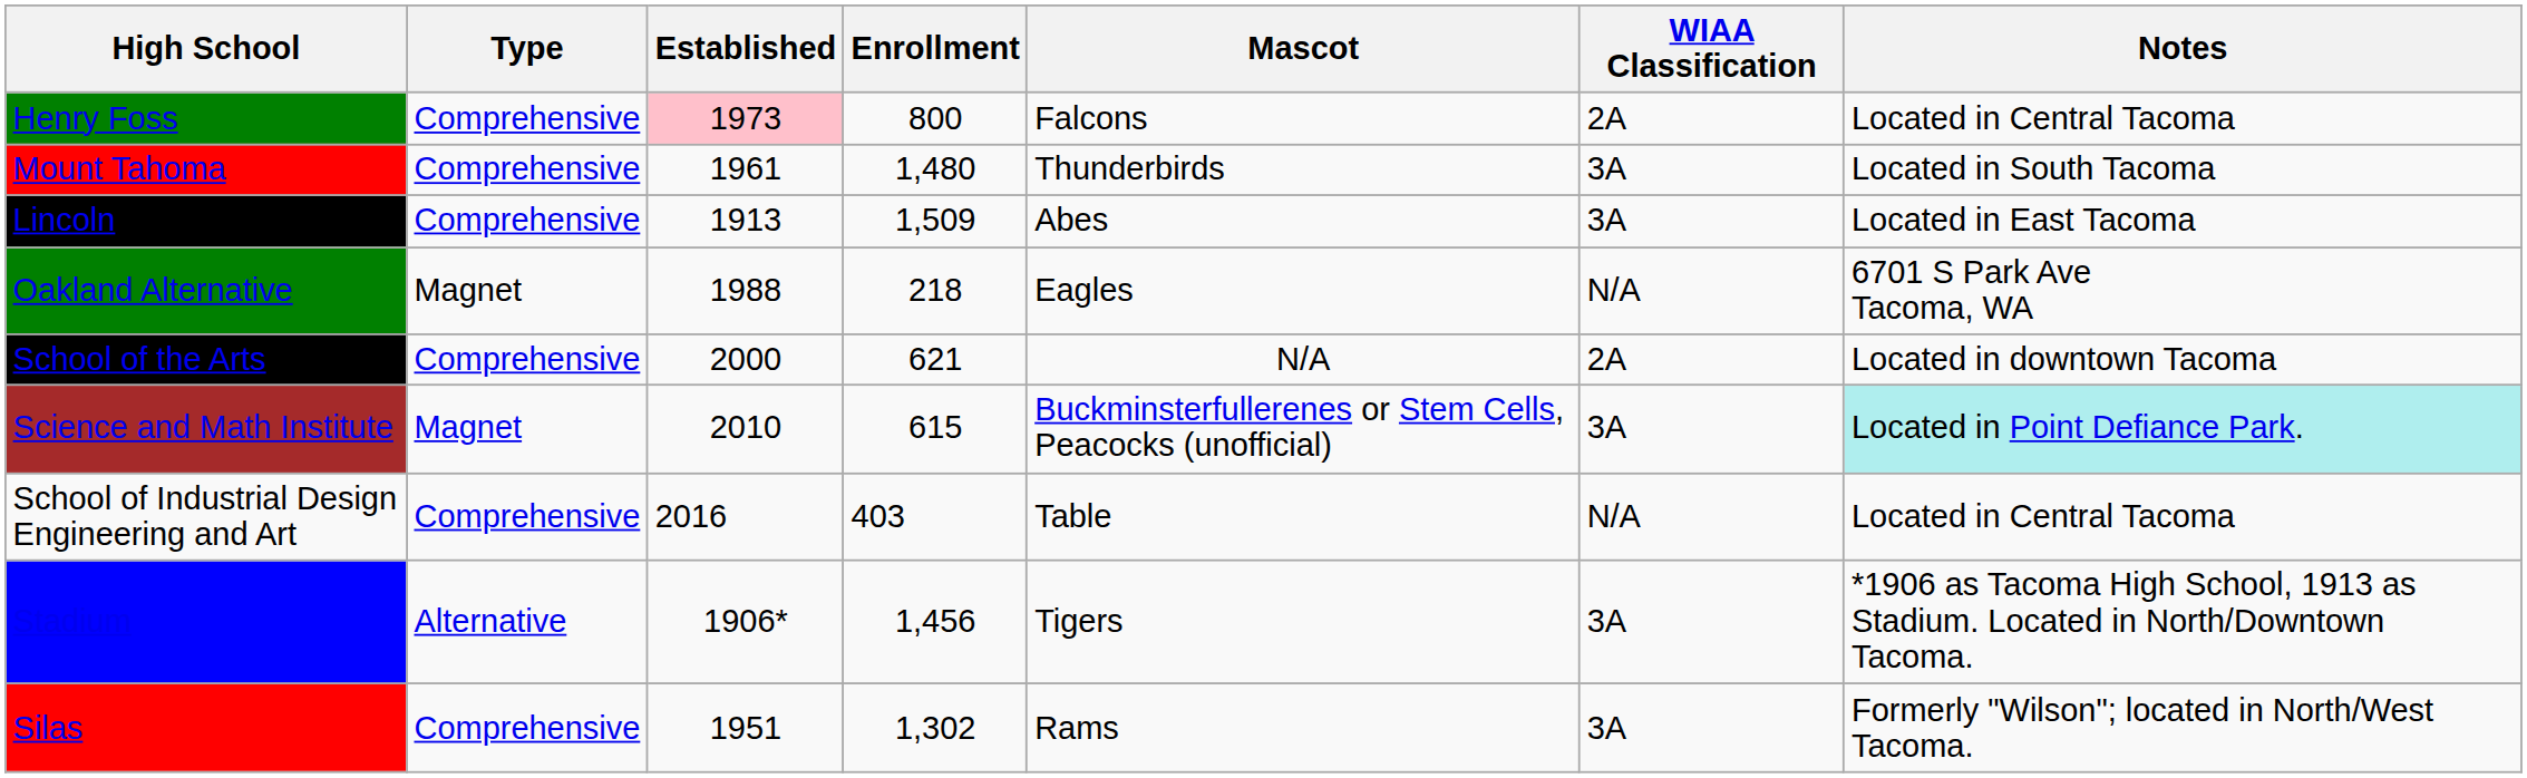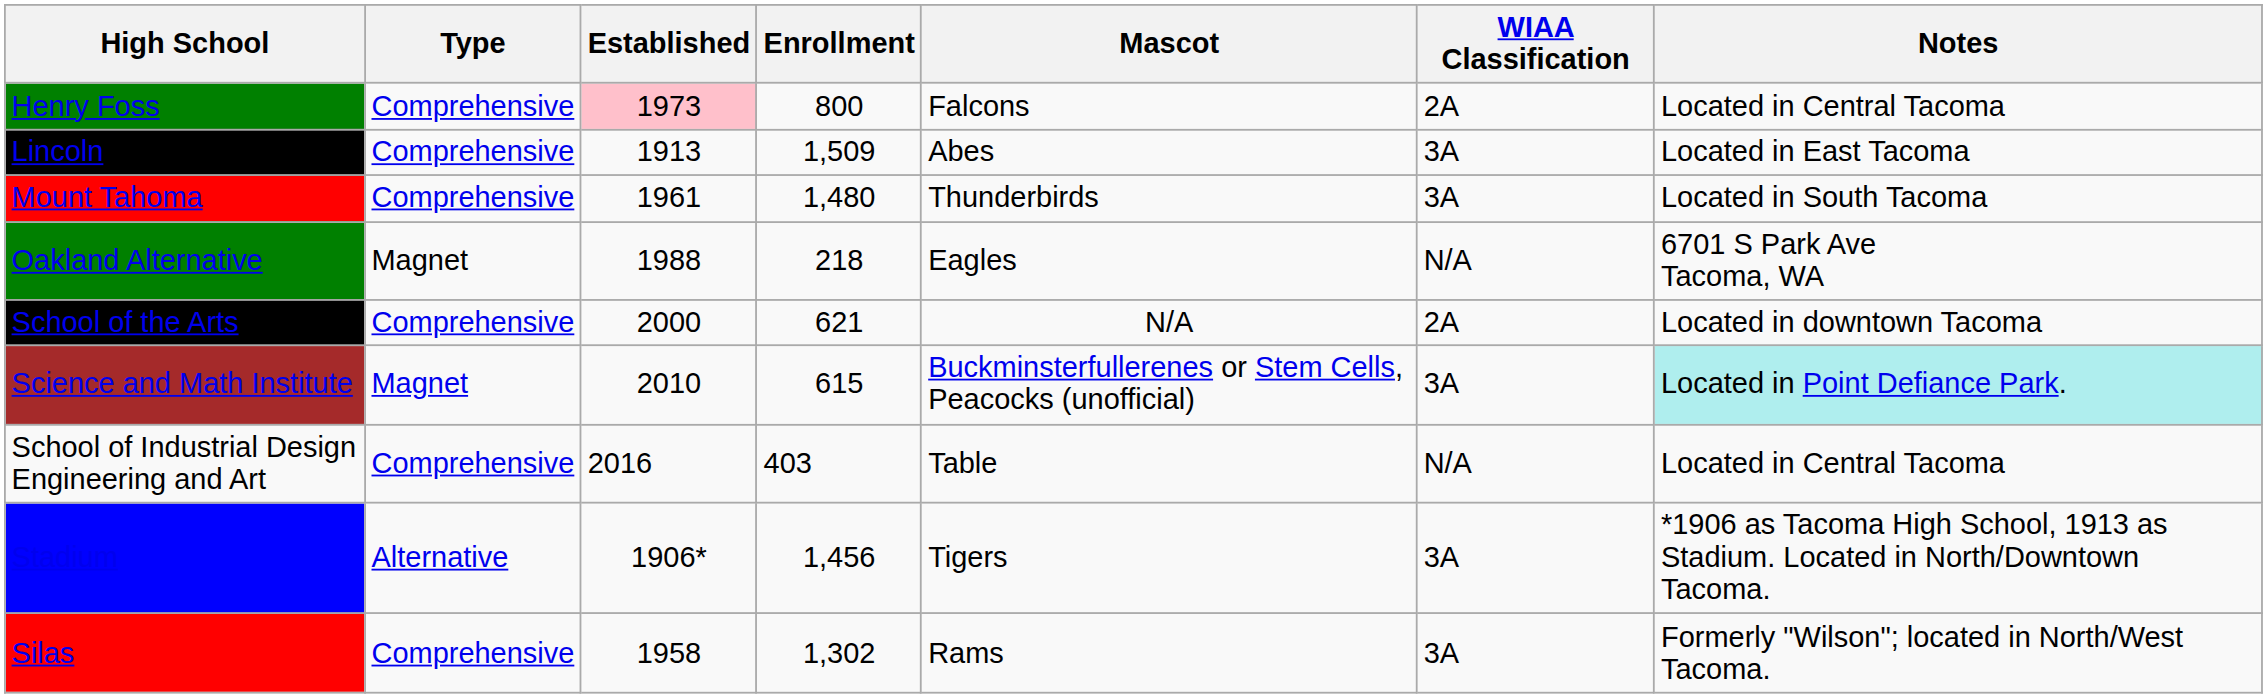 <table class="wikitable sortable">
 <tr>
 <th>High School</th>
 <th class="unsortable">Type</th>
 <th>Established</th>
 <th>Enrollment</th>
 <th class="unsortable">Mascot</th>
 <th><a href='#'>WIAA</a> Classification </th>
 <th class="unsortable">Notes</th>
 </tr>
 <tr>
 <td style="color: white; background-color:green;"><a href='#'><span>Henry Foss</span></a></td>
 <td><a href='#'>Comprehensive</a></td>
 <td align="center" style="background: pink;">1973</td>
 <td align="center">800</td>
 <td>Falcons</td>
 <td>2A</td>
 <td>Located in Central Tacoma</td>
 </tr>
 <tr>
+<td style="color: white; background-color:black;"><a href='#'><span>Lincoln</span></a></td>
+<td><a href='#'>Comprehensive</a></td>
+<td align="center">1913</td>
+<td align="center">1,509</td>
+<td>Abes</td>
+<td>3A</td>
+<td>Located in East Tacoma</td>
+</tr>
+<tr>
 <td style="color: white; background-color:RED;"><a href='#'><span>Mount Tahoma</span></a></td>
 <td><a href='#'>Comprehensive</a></td>
 <td align="center">1961</td>
 <td align="center">1,480</td>
 <td>Thunderbirds</td>
 <td>3A</td>
 <td>Located in South Tacoma</td>
-</tr>
-<tr>
-<td style="color: white; background-color:black;"><a href='#'><span>Lincoln</span></a></td>
-<td><a href='#'>Comprehensive</a></td>
-<td align="center">1913</td>
-<td align="center">1,509</td>
-<td>Abes</td>
-<td>3A</td>
-<td>Located in East Tacoma</td>
 </tr>
 <tr>
 <td style="color: white; background-color:green;"><a href='#'><span>Oakland Alternative</span></a></td>
 <td>Magnet</td>
 <td align="center">1988</td>
 <td align="center">218</td>
 <td>Eagles</td>
 <td>N/A</td>
 <td>6701 S Park Ave<br>Tacoma, WA</td>
 </tr>
 <tr>
 <td style="color: red; background-color:black;"><a href='#'><span>School of the Arts</span></a></td>
 <td><a href='#'>Comprehensive</a></td>
 <td align="center">2000</td>
 <td align="center">621</td>
 <td align="center ">N/A</td>
 <td>2A</td>
 <td>Located in downtown Tacoma</td>
 </tr>
 <tr>
 <td style="color: brown; background-color:brown;"><a href='#'><span>Science and Math Institute</span></a></td>
 <td><a href='#'>Magnet</a></td>
 <td align="center">2010</td>
 <td align="center">615</td>
 <td><a href='#'>Buckminsterfullerenes</a> or <a href='#'>Stem Cells</a>, Peacocks (unofficial)</td>
 <td>3A</td>
 <td style="background: paleturquoise;">Located in <a href='#'>Point Defiance Park</a>.</td>
 </tr>
 <tr>
 <td>School of Industrial Design Engineering and Art</td>
 <td><a href='#'>Comprehensive</a></td>
 <td>2016</td>
 <td>403</td>
 <td>Table</td>
 <td>N/A</td>
 <td>Located in Central Tacoma</td>
 </tr>
 <tr>
 <td style="color: white; background-color:blue;"><a href='#'><span>Stadium</span></a></td>
 <td><a href='#'>Alternative</a></td>
 <td align="center">1906*</td>
 <td align="center">1,456</td>
 <td>Tigers</td>
 <td>3A</td>
 <td>*1906 as Tacoma High School, 1913 as Stadium. Located in North/Downtown Tacoma.</td>
 </tr>
 <tr>
 <td style="color: yellow; background-color:red;"><a href='#'><span>Silas</span></a></td>
 <td><a href='#'>Comprehensive</a></td>
-<td align="center">1951</td>
+<td align="center">1958</td>
 <td align="center">1,302</td>
 <td>Rams</td>
 <td>3A</td>
 <td>Formerly "Wilson"; located in North/West Tacoma.</td>
 </tr>
 </table>
